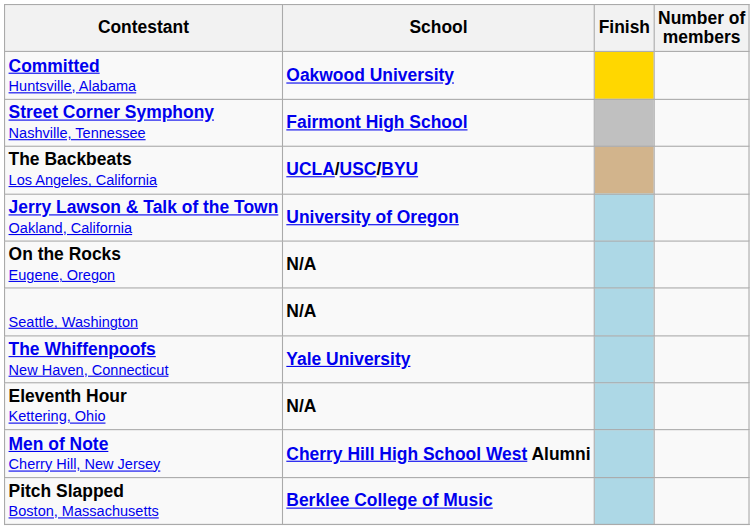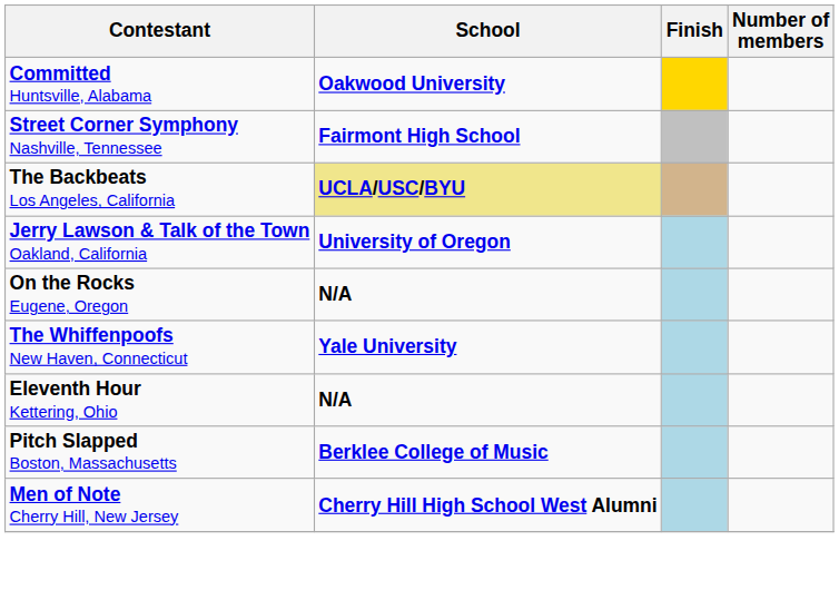 <table class="wikitable sortable">
 <tr>
 <th class="unsortable">Contestant</th>
 <th class="unsortable">School</th>
 <th class="unsortable">Finish</th>
 <th>Number of <br>members</th>
 </tr>
 <tr>
 <td align="left"><strong><a href='#'>Committed</a></strong><br><small> <a href='#'>Huntsville, Alabama</a></small></td>
 <td><strong><a href='#'>Oakwood University</a></strong></td>
 <td style="background:gold;"></td>
 <td></td>
 </tr>
 <tr>
 <td align="left"><strong><a href='#'>Street Corner Symphony</a></strong> <br><small><a href='#'>Nashville, Tennessee</a></small></td>
 <td><strong><a href='#'>Fairmont High School</a></strong></td>
 <td style="background:silver;"></td>
 <td></td>
 </tr>
 <tr>
 <td align="left"><strong>The Backbeats</strong><br><small> <a href='#'>Los Angeles, California</a></small></td>
-<td><strong><a href='#'>UCLA</a>/<a href='#'>USC</a>/<a href='#'>BYU</a></strong></td>
+<td style="background: khaki;"><strong><a href='#'>UCLA</a>/<a href='#'>USC</a>/<a href='#'>BYU</a></strong></td>
 <td style="background:tan;"></td>
 <td></td>
 </tr>
 <tr>
 <td align="left"><strong><a href='#'>Jerry Lawson & Talk of the Town</a></strong><br><small> <a href='#'>Oakland, California</a></small></td>
 <td><strong><a href='#'>University of Oregon</a></strong></td>
 <td style="background:lightblue;"></td>
 <td></td>
 </tr>
 <tr>
 <td align="left"><strong>On the Rocks</strong> <br><small><a href='#'>Eugene, Oregon</a></small></td>
-<td><strong>N/A</strong></td>
-<td style="background:lightblue;"></td>
-<td></td>
-</tr>
-<tr>
-<td align="left"><br><small> <a href='#'>Seattle, Washington</a></small></td>
 <td><strong>N/A</strong></td>
 <td style="background:lightblue;"></td>
 <td></td>
 </tr>
 <tr>
 <td align="left"><strong><a href='#'>The Whiffenpoofs</a></strong> <br><small><a href='#'>New Haven, Connecticut</a></small></td>
 <td><strong><a href='#'>Yale University</a></strong></td>
 <td style="background:lightblue;"></td>
 <td></td>
 </tr>
 <tr>
 <td align="left"><strong>Eleventh Hour</strong><br><small><a href='#'>Kettering, Ohio</a></small></td>
 <td><strong>N/A</strong></td>
 <td style="background:lightblue;"></td>
 <td></td>
 </tr>
 <tr>
+<td align="left"><strong>Pitch Slapped</strong><br><small> <a href='#'>Boston, Massachusetts</a></small></td>
+<td><strong><a href='#'>Berklee College of Music</a></strong></td>
+<td style="background:lightblue;"></td>
+<td></td>
+</tr>
+<tr>
 <td align="left"><strong> <a href='#'>Men of Note</a></strong><br><small><a href='#'>Cherry Hill, New Jersey</a></small></td>
 <td><strong><a href='#'>Cherry Hill High School West</a> Alumni</strong></td>
 <td style="background:lightblue;"></td>
 <td></td>
 </tr>
 <tr>
-<td align="left"><strong>Pitch Slapped</strong><br><small> <a href='#'>Boston, Massachusetts</a></small></td>
-<td><strong><a href='#'>Berklee College of Music</a></strong></td>
-<td style="background:lightblue;"></td>
-<td></td>
-</tr>
-<tr>
 </tr>
 </table>
